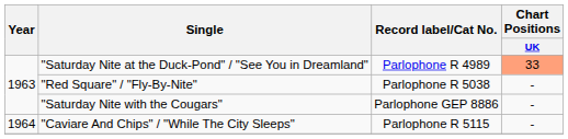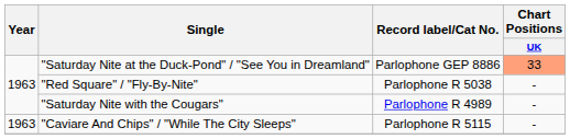 <table class="wikitable" style="text-align:center;">
 <tr>
 <th rowspan="2">Year</th>
 <th rowspan="2">Single</th>
 <th rowspan="2">Record label/Cat No.</th>
 <th colspan="3">Chart Positions</th>
 </tr>
 <tr style="font-size:small;">
 <th width="60"><a href='#'>UK</a><br></th>
 </tr>
 <tr>
 <td rowspan="3">1963</td>
 <td align="left">"Saturday Nite at the Duck-Pond" / "See You in Dreamland"</td>
-<td><a href='#'>Parlophone</a> R 4989</td>
+<td>Parlophone GEP 8886</td>
 <td style="background: lightsalmon;">33</td>
 </tr>
 <tr>
 <td align="left">"Red Square" / "Fly-By-Nite"</td>
 <td>Parlophone R 5038</td>
 <td>-</td>
 </tr>
 <tr>
 <td align="left">"Saturday Nite with the Cougars"</td>
-<td>Parlophone GEP 8886</td>
+<td><a href='#'>Parlophone</a> R 4989</td>
 <td>-</td>
 </tr>
 <tr>
-<td>1964</td>
+<td>1963</td>
 <td align="left">"Caviare And Chips" / "While The City Sleeps"</td>
 <td>Parlophone R 5115</td>
 <td>-</td>
 </tr>
 <tr>
 </tr>
 </table>
